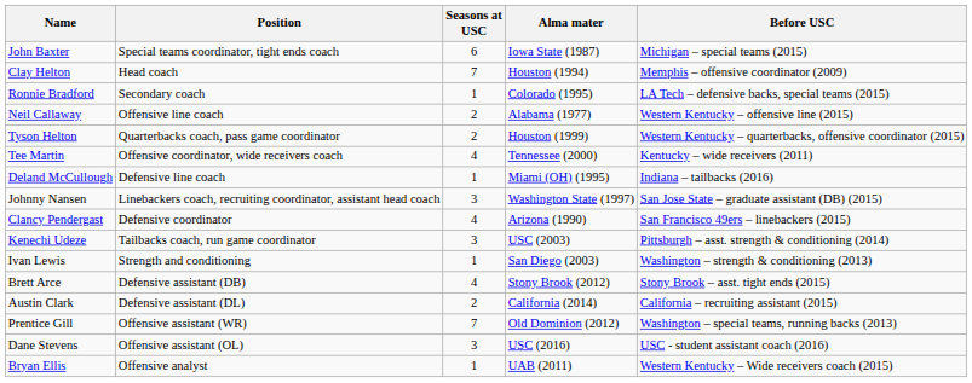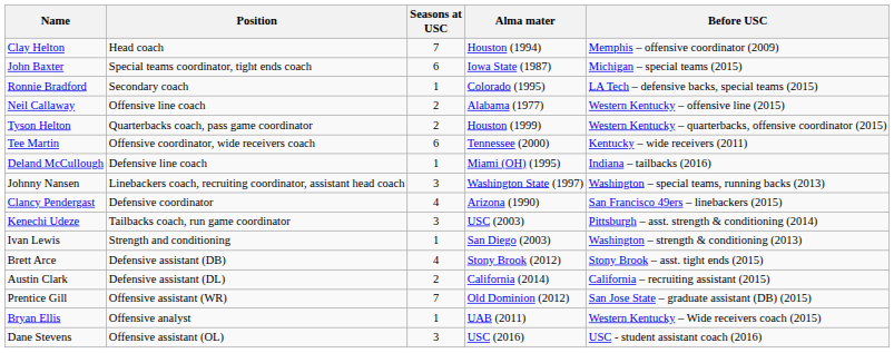 <table class="wikitable" style="font-size:90%;">
 <tr>
 <th>Name</th>
 <th>Position</th>
 <th>Seasons at<br>USC</th>
 <th>Alma mater</th>
 <th>Before USC</th>
 </tr>
 <tr>
+<td><a href='#'>Clay Helton</a></td>
+<td>Head coach</td>
+<td align=center>7</td>
+<td><a href='#'>Houston</a> (1994)</td>
+<td><a href='#'>Memphis</a> – offensive coordinator (2009)</td>
+</tr>
+<tr>
 <td><a href='#'>John Baxter</a></td>
 <td>Special teams coordinator, tight ends coach</td>
 <td align=center>6</td>
 <td><a href='#'>Iowa State</a> (1987)</td>
 <td><a href='#'>Michigan</a> – special teams (2015)</td>
-</tr>
-<tr>
-<td><a href='#'>Clay Helton</a></td>
-<td>Head coach</td>
-<td align=center>7</td>
-<td><a href='#'>Houston</a> (1994)</td>
-<td><a href='#'>Memphis</a> – offensive coordinator (2009)</td>
 </tr>
 <tr>
 <td><a href='#'>Ronnie Bradford</a></td>
 <td>Secondary coach</td>
 <td align=center>1</td>
 <td><a href='#'>Colorado</a> (1995)</td>
 <td><a href='#'>LA Tech</a> – defensive backs, special teams (2015)</td>
 </tr>
 <tr>
 <td><a href='#'>Neil Callaway</a></td>
 <td>Offensive line coach</td>
 <td align=center>2</td>
 <td><a href='#'>Alabama</a> (1977)</td>
 <td><a href='#'>Western Kentucky</a> – offensive line (2015)</td>
 </tr>
 <tr>
 <td><a href='#'>Tyson Helton</a></td>
 <td>Quarterbacks coach, pass game coordinator</td>
 <td align=center>2</td>
 <td><a href='#'>Houston</a> (1999)</td>
 <td><a href='#'>Western Kentucky</a> – quarterbacks, offensive coordinator (2015)</td>
 </tr>
 <tr>
 <td><a href='#'>Tee Martin</a></td>
 <td>Offensive coordinator, wide receivers coach</td>
-<td align=center>4</td>
+<td align=center>6</td>
 <td><a href='#'>Tennessee</a> (2000)</td>
 <td><a href='#'>Kentucky</a> – wide receivers (2011)</td>
 </tr>
 <tr>
 <td><a href='#'>Deland McCullough</a></td>
 <td>Defensive line coach</td>
 <td align=center>1</td>
 <td><a href='#'>Miami (OH)</a> (1995)</td>
 <td><a href='#'>Indiana</a> – tailbacks (2016)</td>
 </tr>
 <tr>
 <td>Johnny Nansen</td>
 <td>Linebackers coach, recruiting coordinator, assistant head coach</td>
 <td align=center>3</td>
 <td><a href='#'>Washington State</a> (1997)</td>
-<td><a href='#'>San Jose State</a> – graduate assistant (DB) (2015)</td>
+<td><a href='#'>Washington</a> – special teams, running backs (2013)</td>
 </tr>
 <tr>
 <td><a href='#'>Clancy Pendergast</a></td>
 <td>Defensive coordinator</td>
 <td align=center>4</td>
 <td><a href='#'>Arizona</a> (1990)</td>
 <td><a href='#'>San Francisco 49ers</a> – linebackers (2015)</td>
 </tr>
 <tr>
 <td><a href='#'>Kenechi Udeze</a></td>
 <td>Tailbacks coach, run game coordinator</td>
 <td align=center>3</td>
 <td><a href='#'>USC</a> (2003)</td>
 <td><a href='#'>Pittsburgh</a> – asst. strength & conditioning (2014)</td>
 </tr>
 <tr>
 <td>Ivan Lewis</td>
 <td>Strength and conditioning</td>
 <td align=center>1</td>
 <td><a href='#'>San Diego</a> (2003)</td>
 <td><a href='#'>Washington</a> – strength & conditioning (2013)</td>
 </tr>
 <tr>
 <td>Brett Arce</td>
 <td>Defensive assistant (DB)</td>
 <td align=center>4</td>
 <td><a href='#'>Stony Brook</a> (2012)</td>
 <td><a href='#'>Stony Brook</a> – asst. tight ends (2015)</td>
 </tr>
 <tr>
 <td>Austin Clark</td>
 <td>Defensive assistant (DL)</td>
 <td align=center>2</td>
 <td><a href='#'>California</a> (2014)</td>
 <td><a href='#'>California</a> – recruiting assistant (2015)</td>
 </tr>
 <tr>
 <td>Prentice Gill</td>
 <td>Offensive assistant (WR)</td>
 <td align=center>7</td>
 <td><a href='#'>Old Dominion</a> (2012)</td>
-<td><a href='#'>Washington</a> – special teams, running backs (2013)</td>
+<td><a href='#'>San Jose State</a> – graduate assistant (DB) (2015)</td>
+</tr>
+<tr>
+<td><a href='#'>Bryan Ellis</a></td>
+<td>Offensive analyst</td>
+<td align=center>1</td>
+<td><a href='#'>UAB</a> (2011)</td>
+<td><a href='#'>Western Kentucky</a> – Wide receivers coach (2015)</td>
 </tr>
 <tr>
 <td>Dane Stevens</td>
 <td>Offensive assistant (OL)</td>
 <td align=center>3</td>
 <td><a href='#'>USC</a> (2016)</td>
 <td><a href='#'>USC</a> - student assistant coach (2016)</td>
 </tr>
-<tr>
-<td><a href='#'>Bryan Ellis</a></td>
-<td>Offensive analyst</td>
-<td align=center>1</td>
-<td><a href='#'>UAB</a> (2011)</td>
-<td><a href='#'>Western Kentucky</a> – Wide receivers coach (2015)</td>
-</tr>
 </table>
